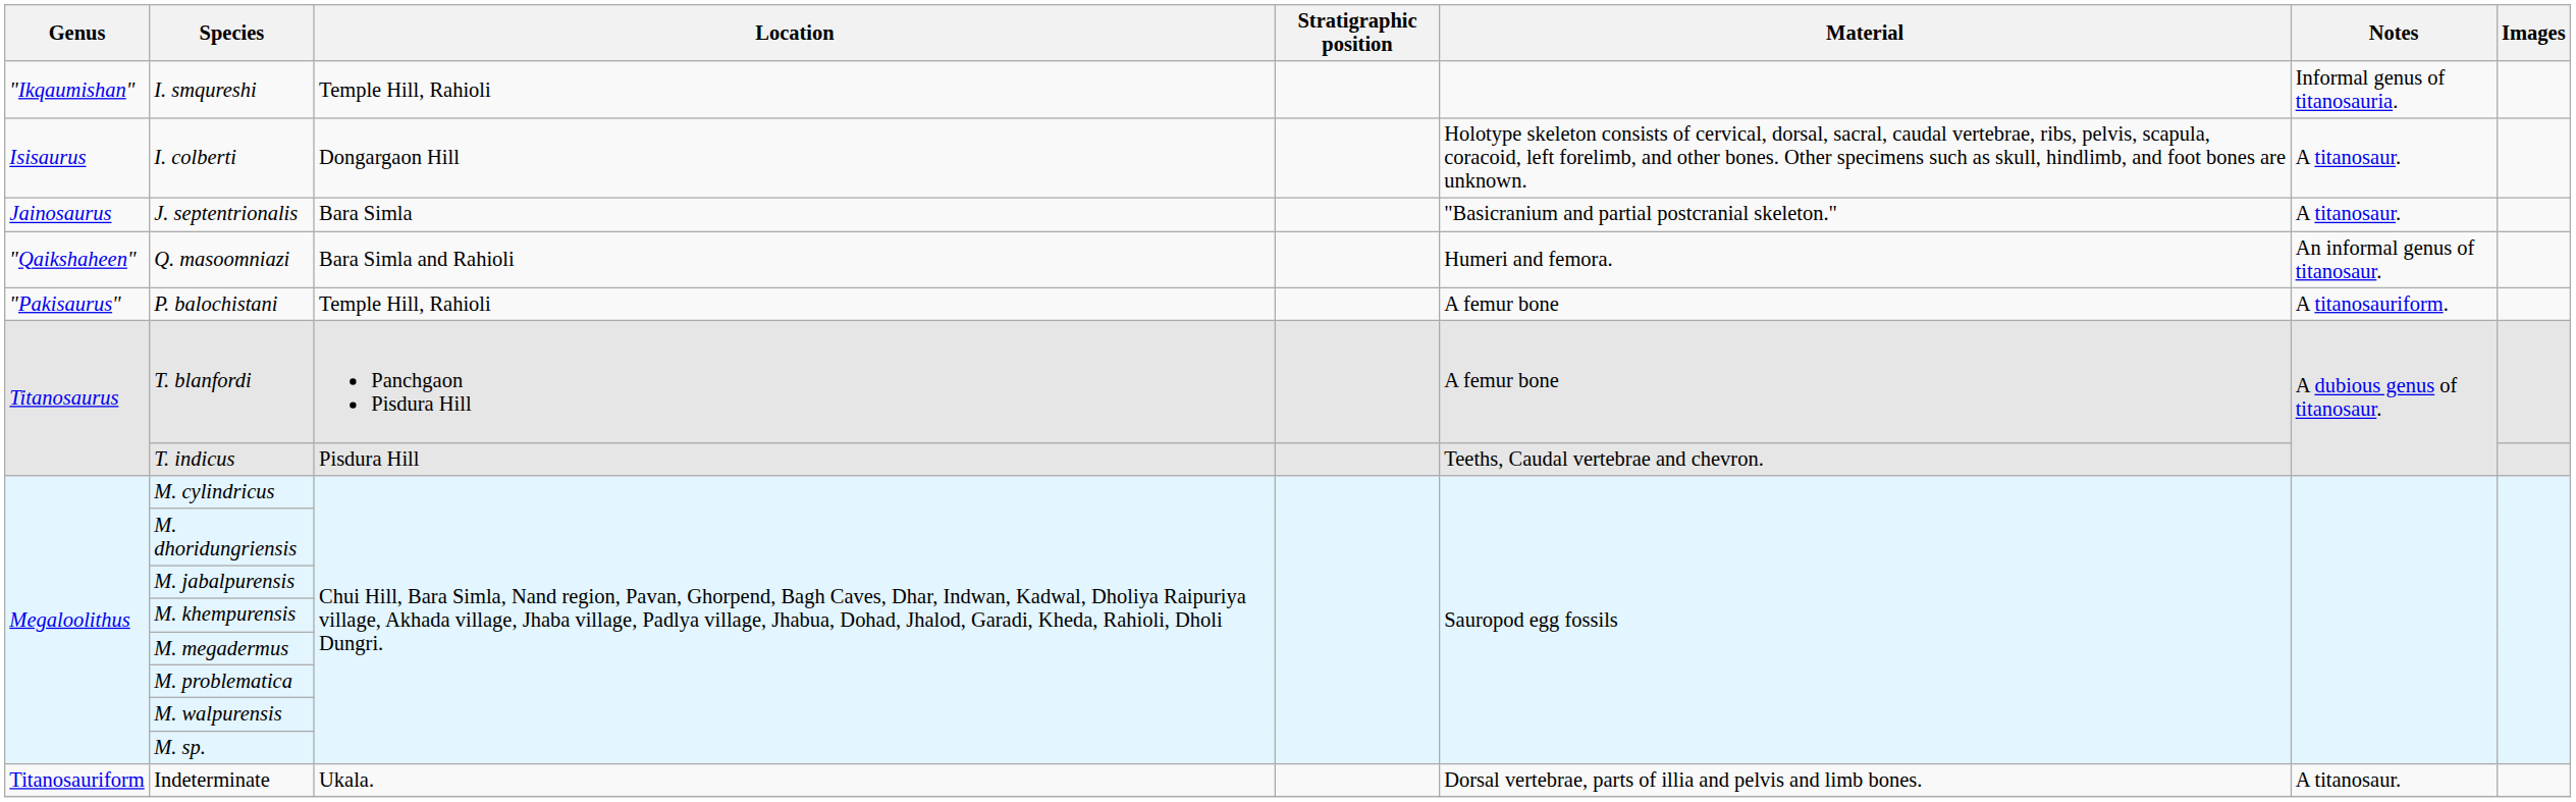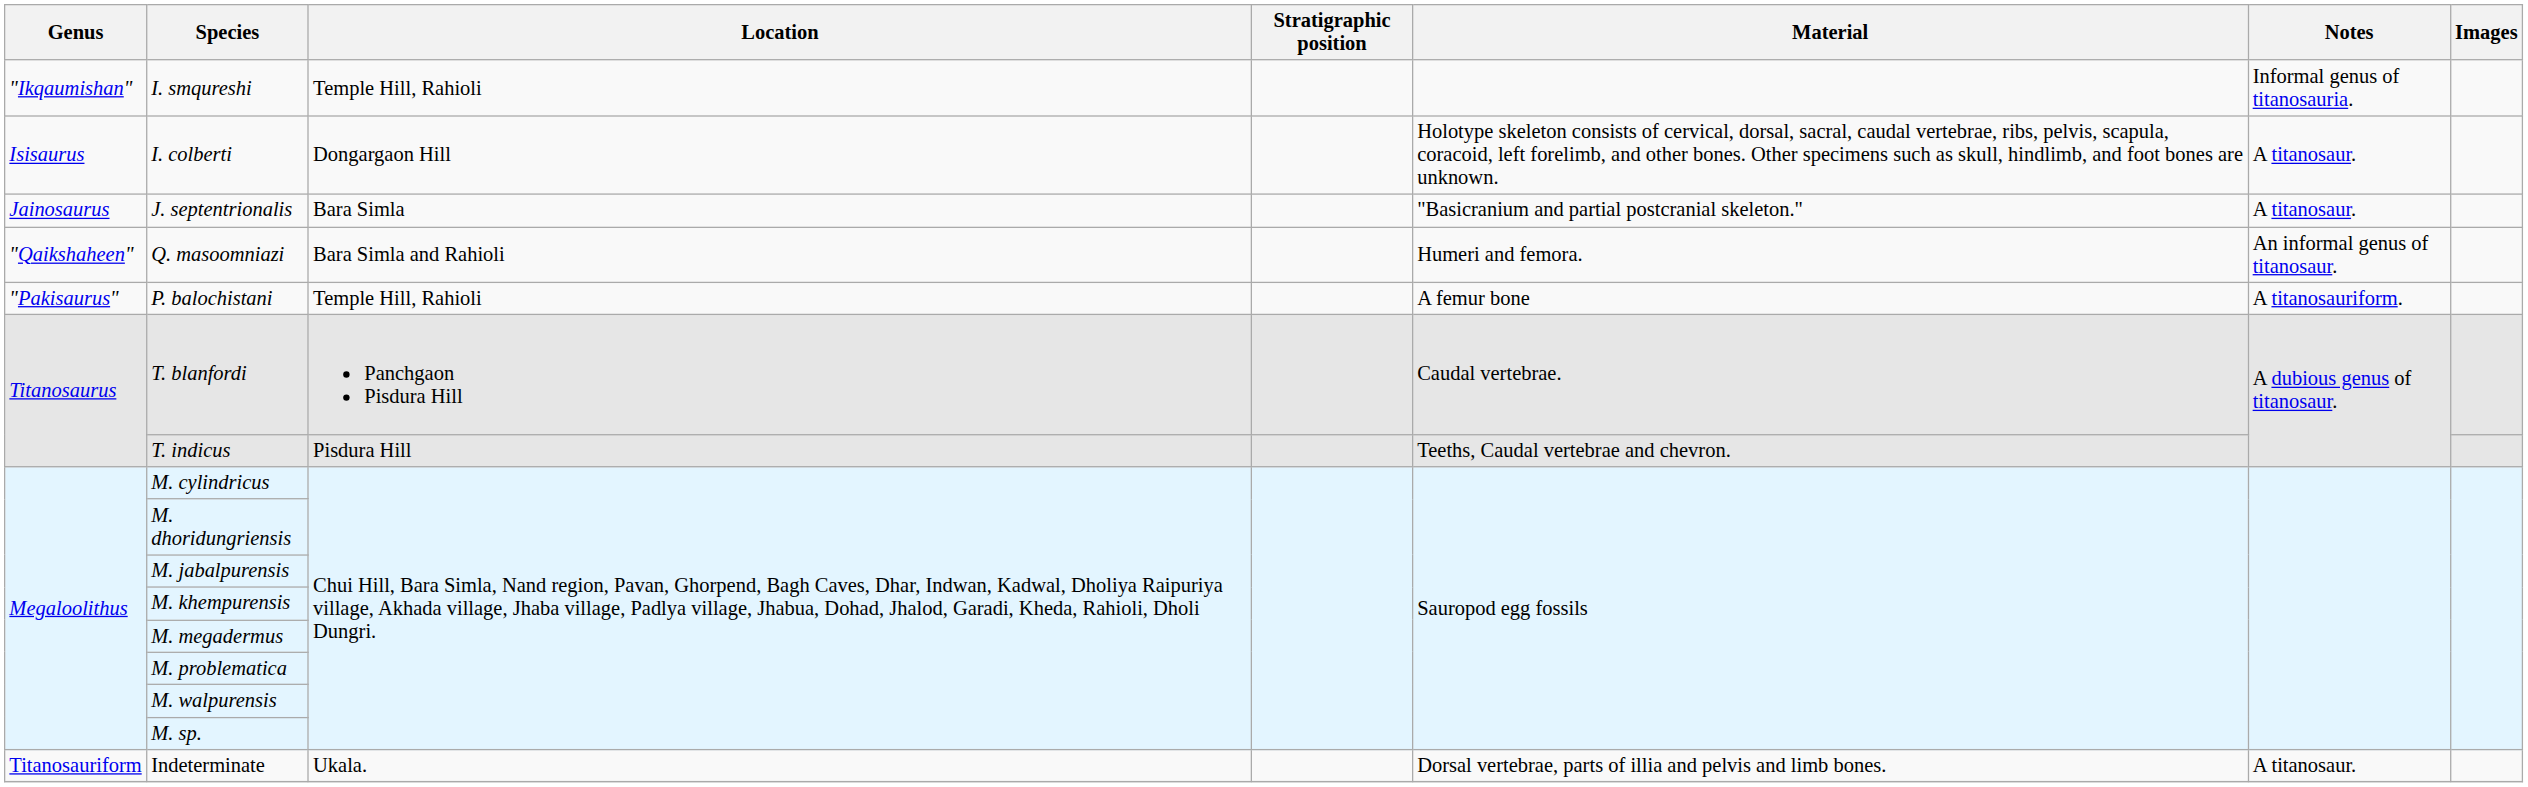 <table class="wikitable" align="center">
 <tr>
 <th>Genus</th>
 <th>Species</th>
 <th>Location</th>
 <th>Stratigraphic position</th>
 <th>Material</th>
 <th>Notes</th>
 <th>Images</th>
 </tr>
 <tr>
 <td><em>"<a href='#'>Ikqaumishan</a>"</em></td>
 <td><em>I. smqureshi</em></td>
 <td>Temple Hill, Rahioli</td>
 <td></td>
 <td></td>
 <td>Informal genus of <a href='#'>titanosauria</a>.</td>
 </tr>
 <tr>
 <td><em><a href='#'>Isisaurus</a></em></td>
 <td><em>I. colberti</em></td>
 <td>Dongargaon Hill</td>
 <td></td>
 <td>Holotype skeleton consists of cervical, dorsal, sacral, caudal vertebrae, ribs, pelvis, scapula, coracoid, left forelimb, and other bones. Other specimens such as skull, hindlimb, and foot bones are unknown.</td>
 <td>A <a href='#'>titanosaur</a>.</td>
 <td></td>
 </tr>
 <tr>
 <td><em><a href='#'>Jainosaurus</a></em></td>
 <td><em>J. septentrionalis</em></td>
 <td>Bara Simla</td>
 <td></td>
 <td>"Basicranium and partial postcranial skeleton."</td>
 <td>A <a href='#'>titanosaur</a>.</td>
 <td></td>
 </tr>
 <tr>
 <td><em>"<a href='#'>Qaikshaheen</a>"</em></td>
 <td><em>Q. masoomniazi</em></td>
 <td>Bara Simla and Rahioli</td>
 <td></td>
 <td>Humeri and femora.</td>
 <td>An informal genus of <a href='#'>titanosaur</a>.</td>
 <td></td>
 </tr>
 <tr>
 <td><em>"<a href='#'>Pakisaurus</a>"</em></td>
 <td><em>P. balochistani</em></td>
 <td>Temple Hill, Rahioli</td>
 <td></td>
 <td>A femur bone</td>
 <td>A <a href='#'>titanosauriform</a>.</td>
 <td></td>
 </tr>
 <tr style="background:#E6E6E6;">
 <td rowspan="2"><em><a href='#'>Titanosaurus</a></em></td>
 <td><em>T. blanfordi</em></td>
 <td><br><ul><li>Panchgaon</li><li>Pisdura Hill</li></ul></td>
 <td></td>
-<td>A femur bone</td>
+<td>Caudal vertebrae.</td>
 <td rowspan=2>A <a href='#'>dubious genus</a> of <a href='#'>titanosaur</a>.</td>
 <td></td>
 </tr>
 <tr style="background:#E6E6E6;">
 <td><em>T. indicus</em></td>
 <td>Pisdura Hill</td>
 <td></td>
 <td>Teeths, Caudal vertebrae and chevron.</td>
 <td></td>
 </tr>
 <tr style="background:#E3F5FF;">
 <td rowspan = "8"><em><a href='#'>Megaloolithus</a></em></td>
 <td><em>M. cylindricus</em></td>
 <td rowspan = "8">Chui Hill, Bara Simla, Nand region, Pavan, Ghorpend, Bagh Caves, Dhar, Indwan, Kadwal, Dholiya Raipuriya village, Akhada village, Jhaba village, Padlya village, Jhabua, Dohad, Jhalod, Garadi, Kheda, Rahioli, Dholi Dungri.</td>
 <td rowspan = "8"></td>
 <td rowspan = "8">Sauropod egg fossils</td>
 <td rowspan = "8"></td>
 <td rowspan = "8"></td>
 </tr>
 <tr style="background:#E3F5FF;">
 <td><em>M. dhoridungriensis</em></td>
 </tr>
 <tr style="background:#E3F5FF;">
 <td><em>M. jabalpurensis</em></td>
 </tr>
 <tr style="background:#E3F5FF;">
 <td><em>M. khempurensis</em></td>
 </tr>
 <tr style="background:#E3F5FF;">
 <td><em>M. megadermus</em></td>
 </tr>
 <tr style="background:#E3F5FF;">
 <td><em>M. problematica</em></td>
 </tr>
 <tr style="background:#E3F5FF;">
 <td><em>M. walpurensis</em></td>
 </tr>
 <tr style="background:#E3F5FF;">
 <td><em>M. sp.</em></td>
 </tr>
 <tr>
 <td><a href='#'>Titanosauriform</a></td>
 <td>Indeterminate</td>
 <td>Ukala.</td>
 <td></td>
 <td>Dorsal vertebrae, parts of illia and pelvis and limb bones.</td>
 <td>A titanosaur.</td>
 <td></td>
 </tr>
 <tr>
 </tr>
 </table>
